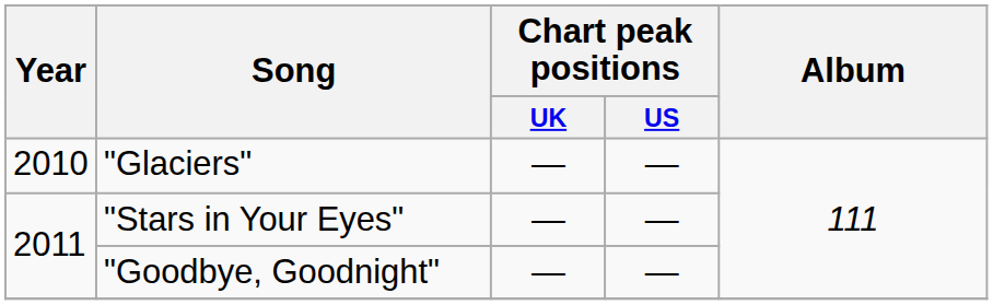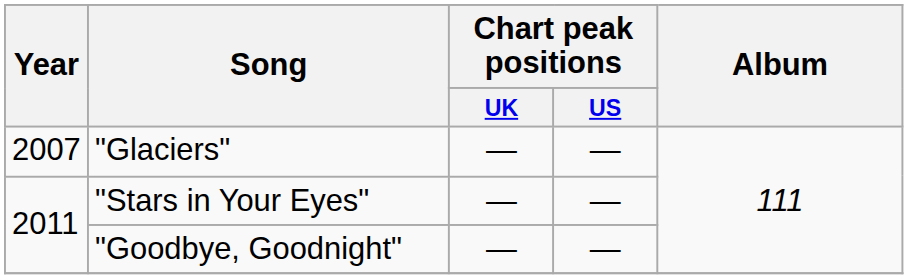 <table class="wikitable">
 <tr>
 <th rowspan="2">Year</th>
 <th style="width:180px;" rowspan="2">Song</th>
 <th colspan="2">Chart peak positions</th>
 <th style="width:120px;" rowspan="2">Album</th>
 </tr>
 <tr>
 <th style="width:4em;font-size:75%;"><a href='#'>UK</a></th>
 <th style="width:4em;font-size:75%;"><a href='#'>US</a></th>
 </tr>
 <tr>
-<td>2010</td>
+<td>2007</td>
 <td>"Glaciers"</td>
 <td style="text-align:center;">—</td>
 <td style="text-align:center;">—</td>
 <td style="text-align:center;" rowspan="3"><em>111</em></td>
 </tr>
 <tr>
 <td rowspan="2">2011</td>
 <td>"Stars in Your Eyes"</td>
 <td style="text-align:center;">—</td>
 <td style="text-align:center;">—</td>
 </tr>
 <tr>
 <td>"Goodbye, Goodnight"</td>
 <td style="text-align:center;">—</td>
 <td style="text-align:center;">—</td>
 </tr>
 <tr>
 </tr>
 </table>
